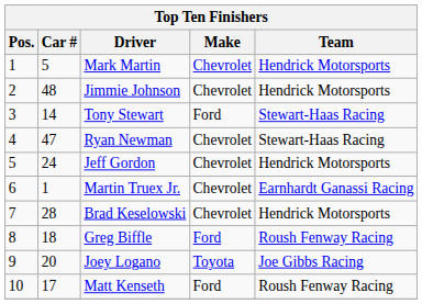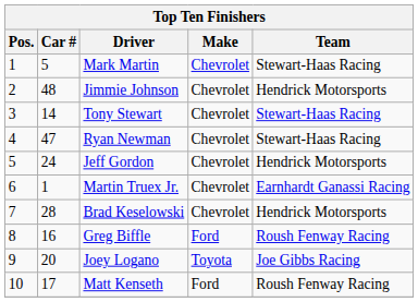 <table class="wikitable" style="font-size: 90%;">
 <tr>
 <th colspan=9>Top Ten Finishers</th>
 </tr>
 <tr>
 <th>Pos.</th>
 <th>Car #</th>
 <th>Driver</th>
 <th>Make</th>
 <th>Team</th>
 </tr>
 <tr>
 <td>1</td>
 <td>5</td>
 <td><a href='#'>Mark Martin</a></td>
 <td><a href='#'>Chevrolet</a></td>
-<td><a href='#'>Hendrick Motorsports</a></td>
+<td>Stewart-Haas Racing</td>
 </tr>
 <tr>
 <td>2</td>
 <td>48</td>
 <td><a href='#'>Jimmie Johnson</a></td>
 <td>Chevrolet</td>
 <td>Hendrick Motorsports</td>
 </tr>
 <tr>
 <td>3</td>
 <td>14</td>
 <td><a href='#'>Tony Stewart</a></td>
-<td>Ford</td>
+<td>Chevrolet</td>
 <td><a href='#'>Stewart-Haas Racing</a></td>
 </tr>
 <tr>
 <td>4</td>
 <td>47</td>
 <td><a href='#'>Ryan Newman</a></td>
 <td>Chevrolet</td>
 <td>Stewart-Haas Racing</td>
 </tr>
 <tr>
 <td>5</td>
 <td>24</td>
 <td><a href='#'>Jeff Gordon</a></td>
 <td>Chevrolet</td>
 <td>Hendrick Motorsports</td>
 </tr>
 <tr>
 <td>6</td>
 <td>1</td>
 <td><a href='#'>Martin Truex Jr.</a></td>
 <td>Chevrolet</td>
 <td><a href='#'>Earnhardt Ganassi Racing</a></td>
 </tr>
 <tr>
 <td>7</td>
 <td>28</td>
 <td><a href='#'>Brad Keselowski</a></td>
 <td>Chevrolet</td>
 <td>Hendrick Motorsports</td>
 </tr>
 <tr>
 <td>8</td>
-<td>18</td>
+<td>16</td>
 <td><a href='#'>Greg Biffle</a></td>
 <td><a href='#'>Ford</a></td>
 <td><a href='#'>Roush Fenway Racing</a></td>
 </tr>
 <tr>
 <td>9</td>
 <td>20</td>
 <td><a href='#'>Joey Logano</a></td>
 <td><a href='#'>Toyota</a></td>
 <td><a href='#'>Joe Gibbs Racing</a></td>
 </tr>
 <tr>
 <td>10</td>
 <td>17</td>
 <td><a href='#'>Matt Kenseth</a></td>
 <td>Ford</td>
 <td>Roush Fenway Racing</td>
 </tr>
 <tr>
 </tr>
 </table>
